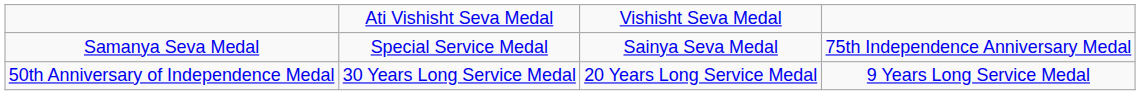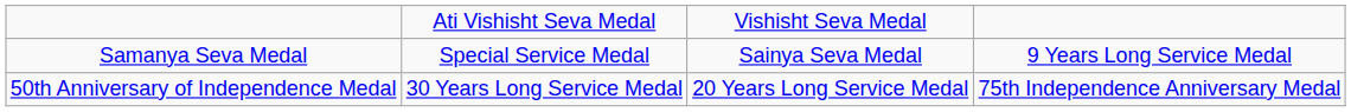 <table class="wikitable" style="margin:1em auto; text-align:center;">
 <tr>
 <td align="centre"></td>
 <td><a href='#'>Ati Vishisht Seva Medal</a></td>
 <td><a href='#'>Vishisht Seva Medal</a></td>
 <td></td>
 </tr>
 <tr>
 <td><a href='#'>Samanya Seva Medal</a></td>
 <td><a href='#'>Special Service Medal</a></td>
 <td><a href='#'>Sainya Seva Medal</a></td>
-<td><a href='#'>75th Independence Anniversary Medal</a></td>
+<td><a href='#'>9 Years Long Service Medal</a></td>
 </tr>
 <tr>
 <td><a href='#'>50th Anniversary of Independence Medal</a></td>
 <td><a href='#'>30 Years Long Service Medal</a></td>
 <td><a href='#'>20 Years Long Service Medal</a></td>
-<td><a href='#'>9 Years Long Service Medal</a></td>
+<td><a href='#'>75th Independence Anniversary Medal</a></td>
 </tr>
 </table>
